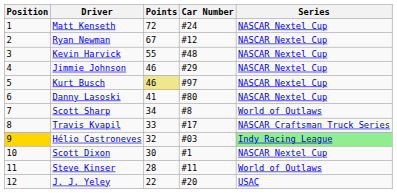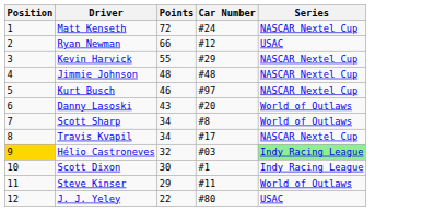 <table class="wikitable">
 <tr>
 <th><strong>Position</strong></th>
 <th><strong>Driver</strong></th>
 <th><strong>Points</strong></th>
 <th><strong>Car Number</strong></th>
 <th><strong>Series</strong></th>
 </tr>
 <tr>
 <td>1</td>
 <td> <a href='#'>Matt Kenseth</a></td>
 <td>72</td>
 <td>#24</td>
 <td><a href='#'>NASCAR Nextel Cup</a></td>
 </tr>
 <tr>
 <td>2</td>
 <td> <a href='#'>Ryan Newman</a></td>
-<td>67</td>
+<td>66</td>
 <td>#12</td>
-<td><a href='#'>NASCAR Nextel Cup</a></td>
+<td><a href='#'>USAC</a></td>
 </tr>
 <tr>
 <td>3</td>
 <td> <a href='#'>Kevin Harvick</a></td>
 <td>55</td>
-<td>#48</td>
+<td>#29</td>
 <td><a href='#'>NASCAR Nextel Cup</a></td>
 </tr>
 <tr>
 <td>4</td>
 <td> <a href='#'>Jimmie Johnson</a></td>
-<td>46</td>
-<td>#29</td>
+<td>48</td>
+<td>#48</td>
 <td><a href='#'>NASCAR Nextel Cup</a></td>
 </tr>
 <tr>
 <td>5</td>
 <td> <a href='#'>Kurt Busch</a></td>
-<td style="background: khaki;">46</td>
+<td>46</td>
 <td>#97</td>
 <td><a href='#'>NASCAR Nextel Cup</a></td>
 </tr>
 <tr>
 <td>6</td>
 <td> <a href='#'>Danny Lasoski</a></td>
-<td>41</td>
-<td>#80</td>
-<td><a href='#'>NASCAR Nextel Cup</a></td>
+<td>43</td>
+<td>#20</td>
+<td><a href='#'>World of Outlaws</a></td>
 </tr>
 <tr>
 <td>7</td>
 <td> <a href='#'>Scott Sharp</a></td>
 <td>34</td>
 <td>#8</td>
 <td><a href='#'>World of Outlaws</a></td>
 </tr>
 <tr>
 <td>8</td>
 <td> <a href='#'>Travis Kvapil</a></td>
-<td>33</td>
+<td>34</td>
 <td>#17</td>
-<td><a href='#'>NASCAR Craftsman Truck Series</a></td>
+<td><a href='#'>NASCAR Nextel Cup</a></td>
 </tr>
 <tr>
 <td style="background: gold;">9</td>
 <td> <a href='#'>Hélio Castroneves</a></td>
 <td>32</td>
 <td>#03</td>
 <td style="background: lightgreen;"><a href='#'>Indy Racing League</a></td>
 </tr>
 <tr>
 <td>10</td>
 <td> <a href='#'>Scott Dixon</a></td>
 <td>30</td>
 <td>#1</td>
-<td><a href='#'>NASCAR Nextel Cup</a></td>
+<td><a href='#'>Indy Racing League</a></td>
 </tr>
 <tr>
 <td>11</td>
 <td> <a href='#'>Steve Kinser</a></td>
-<td>28</td>
+<td>29</td>
 <td>#11</td>
 <td><a href='#'>World of Outlaws</a></td>
 </tr>
 <tr>
 <td>12</td>
 <td> <a href='#'>J. J. Yeley</a></td>
 <td>22</td>
-<td>#20</td>
+<td>#80</td>
 <td><a href='#'>USAC</a></td>
 </tr>
 </table>
